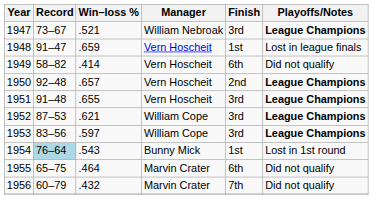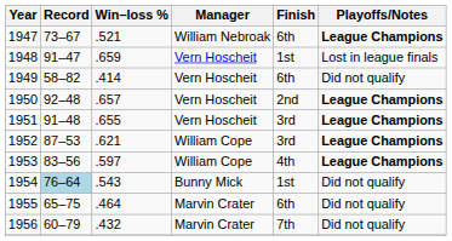 <table class="wikitable">
 <tr>
 <th>Year</th>
 <th>Record</th>
 <th>Win–loss %</th>
 <th>Manager</th>
 <th>Finish</th>
 <th>Playoffs/Notes</th>
 </tr>
 <tr>
 <td>1947</td>
 <td>73–67</td>
 <td>.521</td>
 <td>William Nebroak</td>
-<td>3rd</td>
+<td>6th</td>
 <td><strong>League Champions</strong></td>
 </tr>
 <tr>
 <td>1948</td>
 <td>91–47</td>
 <td>.659</td>
 <td><a href='#'>Vern Hoscheit</a></td>
 <td>1st</td>
 <td>Lost in league finals</td>
 </tr>
 <tr>
 <td>1949</td>
 <td>58–82</td>
 <td>.414</td>
 <td>Vern Hoscheit</td>
 <td>6th</td>
 <td>Did not qualify</td>
 </tr>
 <tr>
 <td>1950</td>
 <td>92–48</td>
 <td>.657</td>
 <td>Vern Hoscheit</td>
 <td>2nd</td>
 <td><strong>League Champions</strong></td>
 </tr>
 <tr>
 <td>1951</td>
 <td>91–48</td>
 <td>.655</td>
 <td>Vern Hoscheit</td>
 <td>3rd</td>
 <td><strong>League Champions</strong></td>
 </tr>
 <tr>
 <td>1952</td>
 <td>87–53</td>
 <td>.621</td>
 <td>William Cope</td>
 <td>3rd</td>
 <td><strong>League Champions</strong></td>
 </tr>
 <tr>
 <td>1953</td>
 <td>83–56</td>
 <td>.597</td>
 <td>William Cope</td>
-<td>3rd</td>
+<td>4th</td>
 <td><strong>League Champions</strong></td>
 </tr>
 <tr>
 <td>1954</td>
 <td style="background: lightblue;">76–64</td>
 <td>.543</td>
 <td>Bunny Mick</td>
 <td>1st</td>
-<td>Lost in 1st round</td>
+<td>Did not qualify</td>
 </tr>
 <tr>
 <td>1955</td>
 <td>65–75</td>
 <td>.464</td>
 <td>Marvin Crater</td>
 <td>6th</td>
 <td>Did not qualify</td>
 </tr>
 <tr>
 <td>1956</td>
 <td>60–79</td>
 <td>.432</td>
 <td>Marvin Crater</td>
 <td>7th</td>
 <td>Did not qualify</td>
 </tr>
 <tr>
 </tr>
 </table>
